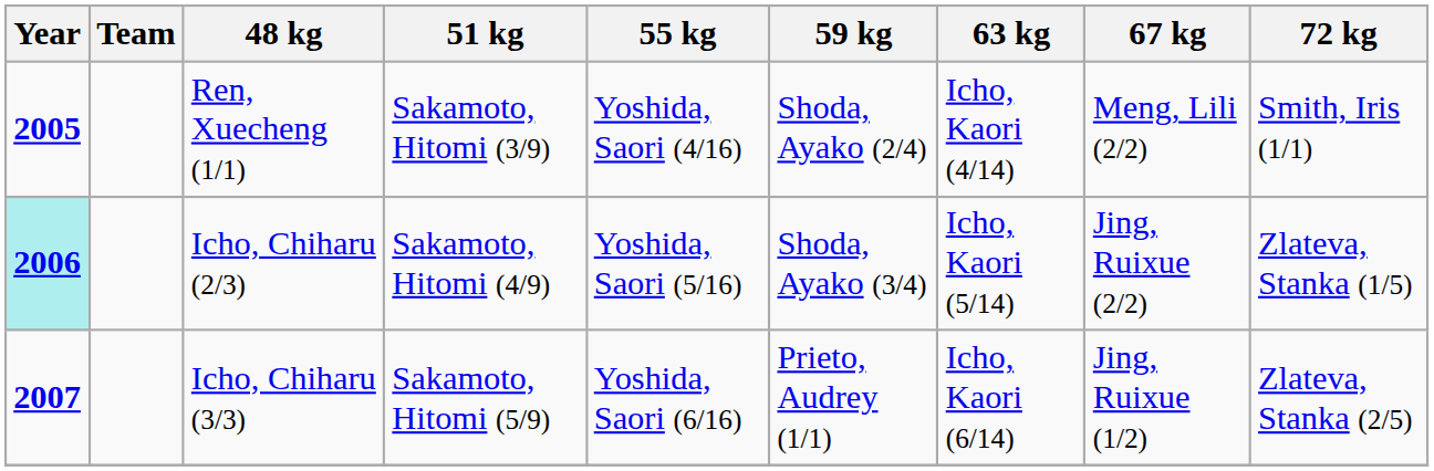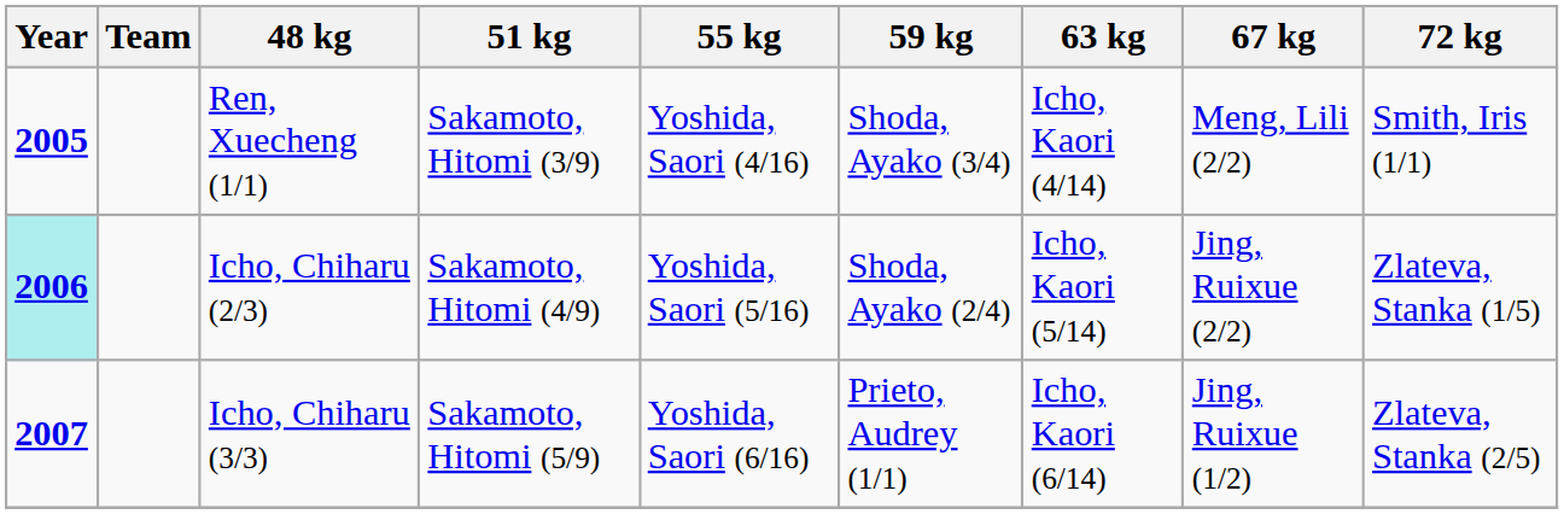 <table class="wikitable sortable" style="font-size: 90%">
 <tr>
 <th>Year</th>
 <th>Team</th>
 <th width=300>48 kg</th>
 <th width=275>51 kg</th>
 <th width=300>55 kg</th>
 <th width=300>59 kg</th>
 <th width=300>63 kg</th>
 <th width=300>67 kg</th>
 <th width=300>72 kg</th>
 </tr>
 <tr>
 <td><strong><a href='#'>2005</a></strong></td>
 <td></td>
 <td> <a href='#'>Ren, Xuecheng</a> <small>(1/1)</small></td>
 <td> <a href='#'>Sakamoto, Hitomi</a> <small>(3/9)</small></td>
 <td> <a href='#'>Yoshida, Saori</a>  <small>(4/16)</small></td>
-<td> <a href='#'>Shoda, Ayako</a> <small>(2/4)</small></td>
+<td> <a href='#'>Shoda, Ayako</a> <small>(3/4)</small></td>
 <td> <a href='#'>Icho, Kaori</a>  <small>(4/14)</small></td>
 <td> <a href='#'>Meng, Lili</a> <small>(2/2)</small></td>
 <td> <a href='#'>Smith, Iris</a> <small>(1/1)</small></td>
 </tr>
 <tr>
 <td style="background: paleturquoise;"><strong><a href='#'>2006</a></strong></td>
 <td></td>
 <td> <a href='#'>Icho, Chiharu</a> <small>(2/3)</small></td>
 <td> <a href='#'>Sakamoto, Hitomi</a> <small>(4/9)</small></td>
 <td> <a href='#'>Yoshida, Saori</a>  <small>(5/16)</small></td>
-<td> <a href='#'>Shoda, Ayako</a> <small>(3/4)</small></td>
+<td> <a href='#'>Shoda, Ayako</a> <small>(2/4)</small></td>
 <td> <a href='#'>Icho, Kaori</a>  <small>(5/14)</small></td>
 <td> <a href='#'>Jing, Ruixue</a> <small>(2/2)</small></td>
 <td> <a href='#'>Zlateva, Stanka</a> <small>(1/5)</small></td>
 </tr>
 <tr>
 <td><strong><a href='#'>2007</a></strong></td>
 <td></td>
 <td> <a href='#'>Icho, Chiharu</a> <small>(3/3)</small></td>
 <td> <a href='#'>Sakamoto, Hitomi</a> <small>(5/9)</small></td>
 <td> <a href='#'>Yoshida, Saori</a>  <small>(6/16)</small></td>
 <td> <a href='#'>Prieto, Audrey</a> <small>(1/1)</small></td>
 <td> <a href='#'>Icho, Kaori</a>  <small>(6/14)</small></td>
 <td> <a href='#'>Jing, Ruixue</a> <small>(1/2)</small></td>
 <td> <a href='#'>Zlateva, Stanka</a> <small>(2/5)</small></td>
 </tr>
 <tr>
 </tr>
 </table>
